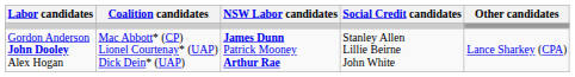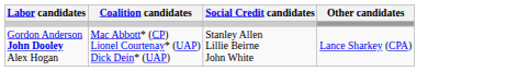 <table class="wikitable">
 <tr>
 <th><a href='#'>Labor</a> candidates</th>
 <th><a href='#'>Coalition</a> candidates</th>
-<th><a href='#'>NSW Labor</a> candidates</th>
 <th><a href='#'>Social Credit</a> candidates</th>
 <th>Other candidates</th>
 </tr>
 <tr bgcolor="#cccccc">
-<td></td>
 <td></td>
 <td></td>
 <td></td>
 <td bgcolor="#999999"></td>
 </tr>
 <tr>
 <td><a href='#'>Gordon Anderson</a><br><strong><a href='#'>John Dooley</a></strong><br>Alex Hogan</td>
 <td><a href='#'>Mac Abbott</a>* (<a href='#'>CP</a>)<br><a href='#'>Lionel Courtenay</a>* (<a href='#'>UAP</a>)<br><a href='#'>Dick Dein</a>* (<a href='#'>UAP</a>)</td>
-<td><strong><a href='#'>James Dunn</a></strong><br><a href='#'>Patrick Mooney</a><br><strong><a href='#'>Arthur Rae</a></strong></td>
 <td>Stanley Allen<br>Lillie Beirne<br>John White</td>
 <td><a href='#'>Lance Sharkey</a> (<a href='#'>CPA</a>)</td>
 </tr>
 </table>
